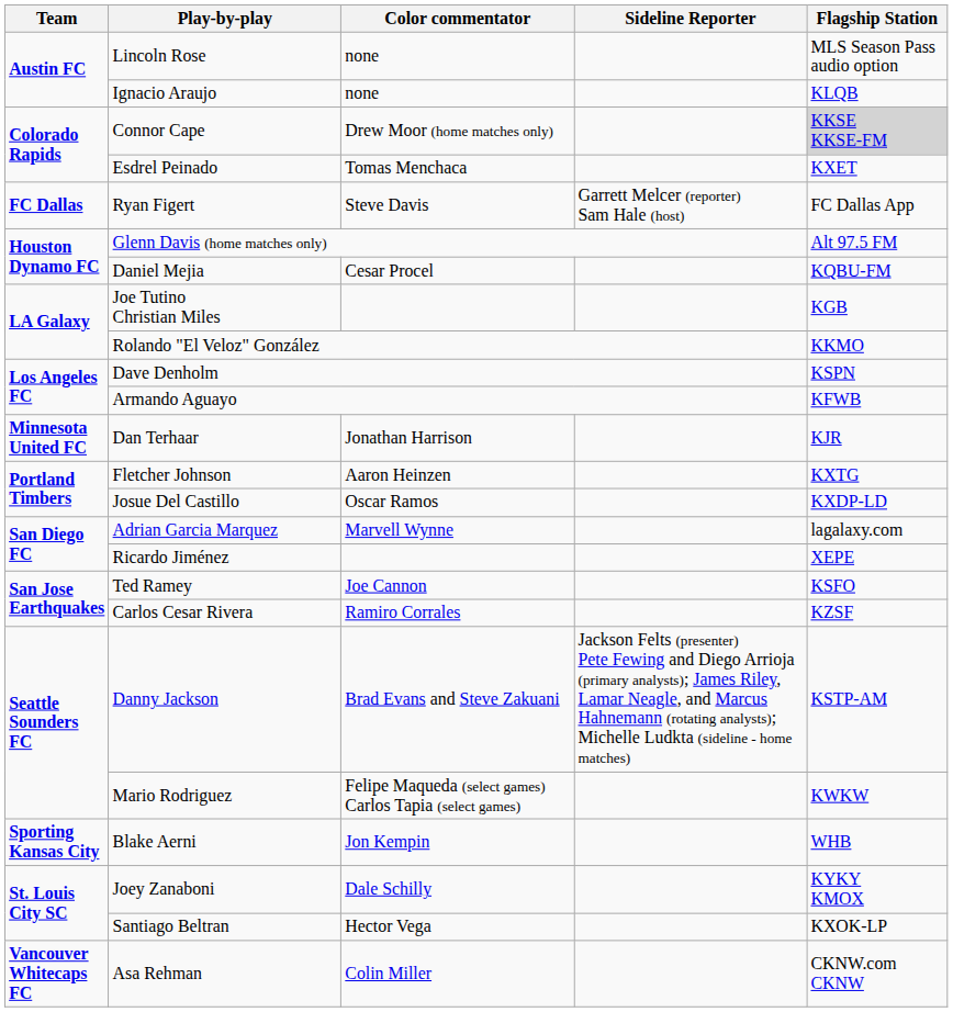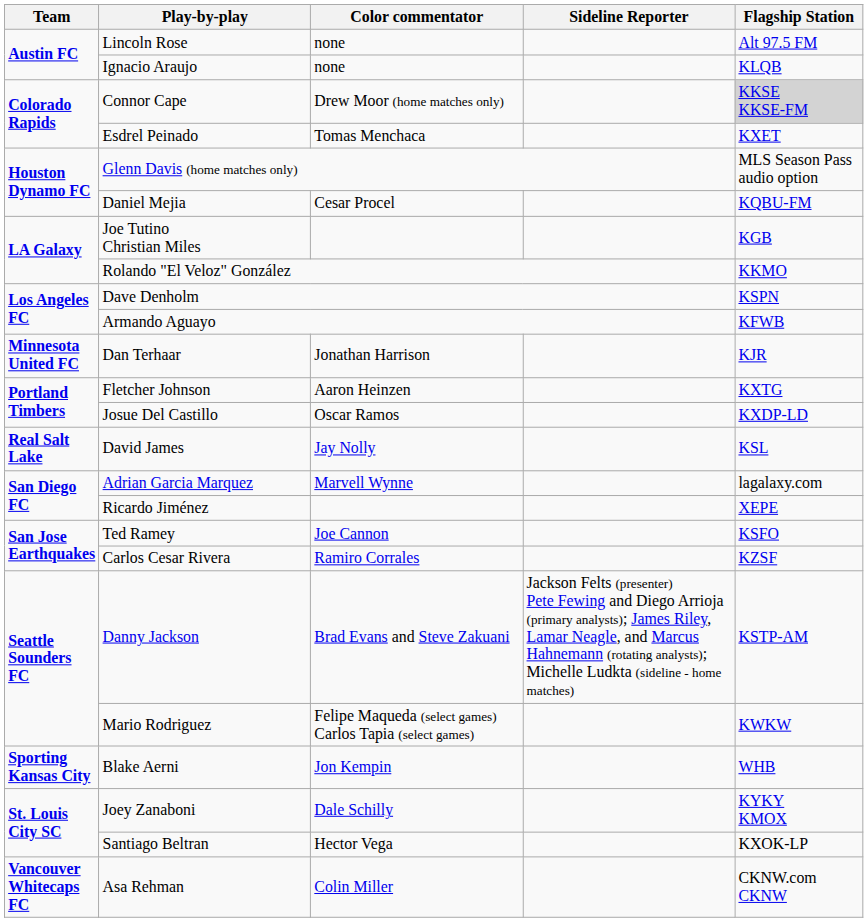 <table class="wikitable">
 <tr>
 <th width=10%>Team</th>
 <th width=25%>Play-by-play</th>
 <th width=25%>Color commentator</th>
 <th width=25%>Sideline Reporter</th>
 <th width=15%>Flagship Station</th>
 </tr>
 <tr>
 <td rowspan="2"><strong><a href='#'>Austin FC</a></strong></td>
 <td>Lincoln Rose</td>
 <td>none</td>
 <td></td>
-<td>MLS Season Pass audio option</td>
+<td><a href='#'>Alt 97.5 FM</a></td>
 </tr>
 <tr>
 <td>Ignacio Araujo</td>
 <td>none</td>
 <td></td>
 <td><a href='#'>KLQB</a> </td>
 </tr>
 <tr>
 <td rowspan="2"><strong><a href='#'>Colorado Rapids</a></strong></td>
 <td>Connor Cape</td>
 <td>Drew Moor <small>(home matches only)</small></td>
 <td></td>
 <td style="background: lightgrey;"><a href='#'>KKSE</a><br><a href='#'>KKSE-FM</a></td>
 </tr>
 <tr>
 <td>Esdrel Peinado</td>
 <td>Tomas Menchaca</td>
 <td></td>
 <td><a href='#'>KXET</a> </td>
 </tr>
 <tr>
-<td><strong><a href='#'>FC Dallas</a></strong></td>
-<td>Ryan Figert</td>
-<td>Steve Davis</td>
-<td>Garrett Melcer <small>(reporter)</small><br>Sam Hale <small>(host)</small></td>
-<td>FC Dallas App</td>
-</tr>
-<tr>
 <td rowspan="2"><strong><a href='#'>Houston Dynamo FC</a></strong></td>
 <td colspan="3"><a href='#'>Glenn Davis</a> <small>(home matches only)</small></td>
-<td><a href='#'>Alt 97.5 FM</a></td>
+<td>MLS Season Pass audio option</td>
 </tr>
 <tr>
 <td>Daniel Mejia</td>
 <td>Cesar Procel</td>
 <td></td>
 <td><a href='#'>KQBU-FM</a> </td>
 </tr>
 <tr>
 <td rowspan="2"><strong><a href='#'>LA Galaxy</a></strong></td>
 <td>Joe Tutino <br>Christian Miles</td>
 <td></td>
 <td></td>
 <td><a href='#'>KGB</a></td>
 </tr>
 <tr>
 <td colspan="3">Rolando "El Veloz" González</td>
 <td><a href='#'>KKMO</a> </td>
 </tr>
 <tr>
 <td rowspan="2"><strong><a href='#'>Los Angeles FC</a></strong></td>
 <td colspan="3">Dave Denholm</td>
 <td><a href='#'>KSPN</a></td>
 </tr>
 <tr>
 <td colspan="3">Armando Aguayo</td>
 <td><a href='#'>KFWB</a> </td>
 </tr>
 <tr>
 <td rowspan="1"><strong><a href='#'>Minnesota United FC</a></strong></td>
 <td>Dan Terhaar</td>
 <td>Jonathan Harrison</td>
 <td></td>
 <td><a href='#'>KJR</a></td>
 </tr>
 <tr>
 <td rowspan="2"><strong><a href='#'>Portland Timbers</a></strong></td>
 <td>Fletcher Johnson</td>
 <td>Aaron Heinzen</td>
 <td></td>
 <td><a href='#'>KXTG</a></td>
 </tr>
 <tr>
 <td>Josue Del Castillo</td>
 <td>Oscar Ramos</td>
 <td></td>
 <td><a href='#'>KXDP-LD</a> </td>
+</tr>
+<tr>
+<td><strong><a href='#'>Real Salt Lake</a></strong></td>
+<td>David James</td>
+<td><a href='#'>Jay Nolly</a></td>
+<td></td>
+<td><a href='#'>KSL</a></td>
 </tr>
 <tr>
 <td rowspan="2"><strong><a href='#'>San Diego FC</a></strong></td>
 <td><a href='#'>Adrian Garcia Marquez</a></td>
 <td><a href='#'>Marvell Wynne</a></td>
 <td></td>
 <td>lagalaxy.com</td>
 </tr>
 <tr>
 <td>Ricardo Jiménez</td>
 <td></td>
 <td></td>
 <td><a href='#'>XEPE</a> </td>
 </tr>
 <tr>
 <td rowspan="2"><strong><a href='#'>San Jose Earthquakes</a></strong></td>
 <td>Ted Ramey</td>
 <td><a href='#'>Joe Cannon</a></td>
 <td></td>
 <td><a href='#'>KSFO</a></td>
 </tr>
 <tr>
 <td>Carlos Cesar Rivera</td>
 <td><a href='#'>Ramiro Corrales</a></td>
 <td></td>
 <td><a href='#'>KZSF</a> </td>
 </tr>
 <tr>
 <td rowspan="2"><strong><a href='#'>Seattle Sounders FC</a></strong></td>
 <td><a href='#'>Danny Jackson</a></td>
 <td><a href='#'>Brad Evans</a> and <a href='#'>Steve Zakuani</a></td>
 <td>Jackson Felts <small>(presenter)</small><br><a href='#'>Pete Fewing</a> and Diego Arrioja <small>(primary analysts)</small>; <a href='#'>James Riley</a>, <a href='#'>Lamar Neagle</a>, and <a href='#'>Marcus Hahnemann</a> <small>(rotating analysts)</small>; Michelle Ludkta <small>(sideline - home matches)</small></td>
 <td><a href='#'>KSTP-AM</a></td>
 </tr>
 <tr>
 <td>Mario Rodriguez</td>
 <td>Felipe Maqueda <small>(select games)</small><br>Carlos Tapia <small>(select games)</small></td>
 <td></td>
 <td><a href='#'>KWKW</a> </td>
 </tr>
 <tr>
 <td><strong><a href='#'>Sporting Kansas City</a></strong></td>
 <td>Blake Aerni</td>
 <td><a href='#'>Jon Kempin</a></td>
 <td></td>
 <td><a href='#'>WHB</a></td>
 </tr>
 <tr>
 <td rowspan="2"><strong><a href='#'>St. Louis City SC</a></strong></td>
 <td>Joey Zanaboni</td>
 <td><a href='#'>Dale Schilly</a></td>
 <td></td>
 <td><a href='#'>KYKY</a> <br><a href='#'>KMOX</a> </td>
 </tr>
 <tr>
 <td>Santiago Beltran</td>
 <td>Hector Vega</td>
 <td></td>
 <td>KXOK-LP </td>
 </tr>
 <tr>
 <td rowspan="1"><strong><a href='#'>Vancouver Whitecaps FC</a></strong></td>
 <td>Asa Rehman</td>
 <td><a href='#'>Colin Miller</a></td>
 <td></td>
 <td>CKNW.com  <br><a href='#'>CKNW</a> </td>
 </tr>
 </table>
